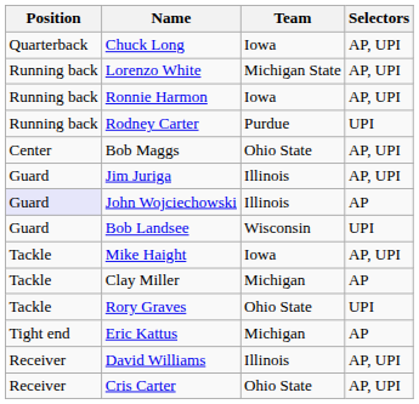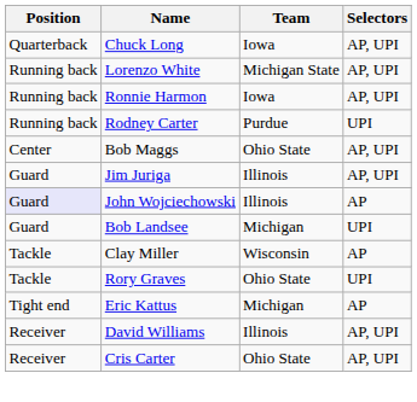 <table class="wikitable" style="font-size: 90%">
 <tr>
 <th>Position</th>
 <th>Name</th>
 <th>Team</th>
 <th>Selectors</th>
 </tr>
 <tr>
 <td>Quarterback</td>
 <td><a href='#'>Chuck Long</a></td>
 <td>Iowa</td>
 <td>AP, UPI</td>
 </tr>
 <tr>
 <td>Running back</td>
 <td><a href='#'>Lorenzo White</a></td>
 <td>Michigan State</td>
 <td>AP, UPI</td>
 </tr>
 <tr>
 <td>Running back</td>
 <td><a href='#'>Ronnie Harmon</a></td>
 <td>Iowa</td>
 <td>AP, UPI</td>
 </tr>
 <tr>
 <td>Running back</td>
 <td><a href='#'>Rodney Carter</a></td>
 <td>Purdue</td>
 <td>UPI</td>
 </tr>
 <tr>
 <td>Center</td>
 <td>Bob Maggs</td>
 <td>Ohio State</td>
 <td>AP, UPI</td>
 </tr>
 <tr>
 <td>Guard</td>
 <td><a href='#'>Jim Juriga</a></td>
 <td>Illinois</td>
 <td>AP, UPI</td>
 </tr>
 <tr>
 <td style="background: lavender;">Guard</td>
 <td><a href='#'>John Wojciechowski</a></td>
 <td>Illinois</td>
 <td>AP</td>
 </tr>
 <tr>
 <td>Guard</td>
 <td><a href='#'>Bob Landsee</a></td>
-<td>Wisconsin</td>
+<td>Michigan</td>
 <td>UPI</td>
 </tr>
 <tr>
 <td>Tackle</td>
-<td><a href='#'>Mike Haight</a></td>
-<td>Iowa</td>
-<td>AP, UPI</td>
-</tr>
-<tr>
-<td>Tackle</td>
 <td>Clay Miller</td>
-<td>Michigan</td>
+<td>Wisconsin</td>
 <td>AP</td>
 </tr>
 <tr>
 <td>Tackle</td>
 <td><a href='#'>Rory Graves</a></td>
 <td>Ohio State</td>
 <td>UPI</td>
 </tr>
 <tr>
 <td>Tight end</td>
 <td><a href='#'>Eric Kattus</a></td>
 <td>Michigan</td>
 <td>AP</td>
 </tr>
 <tr>
 <td>Receiver</td>
 <td><a href='#'>David Williams</a></td>
 <td>Illinois</td>
 <td>AP, UPI</td>
 </tr>
 <tr>
 <td>Receiver</td>
 <td><a href='#'>Cris Carter</a></td>
 <td>Ohio State</td>
 <td>AP, UPI</td>
 </tr>
 </table>
